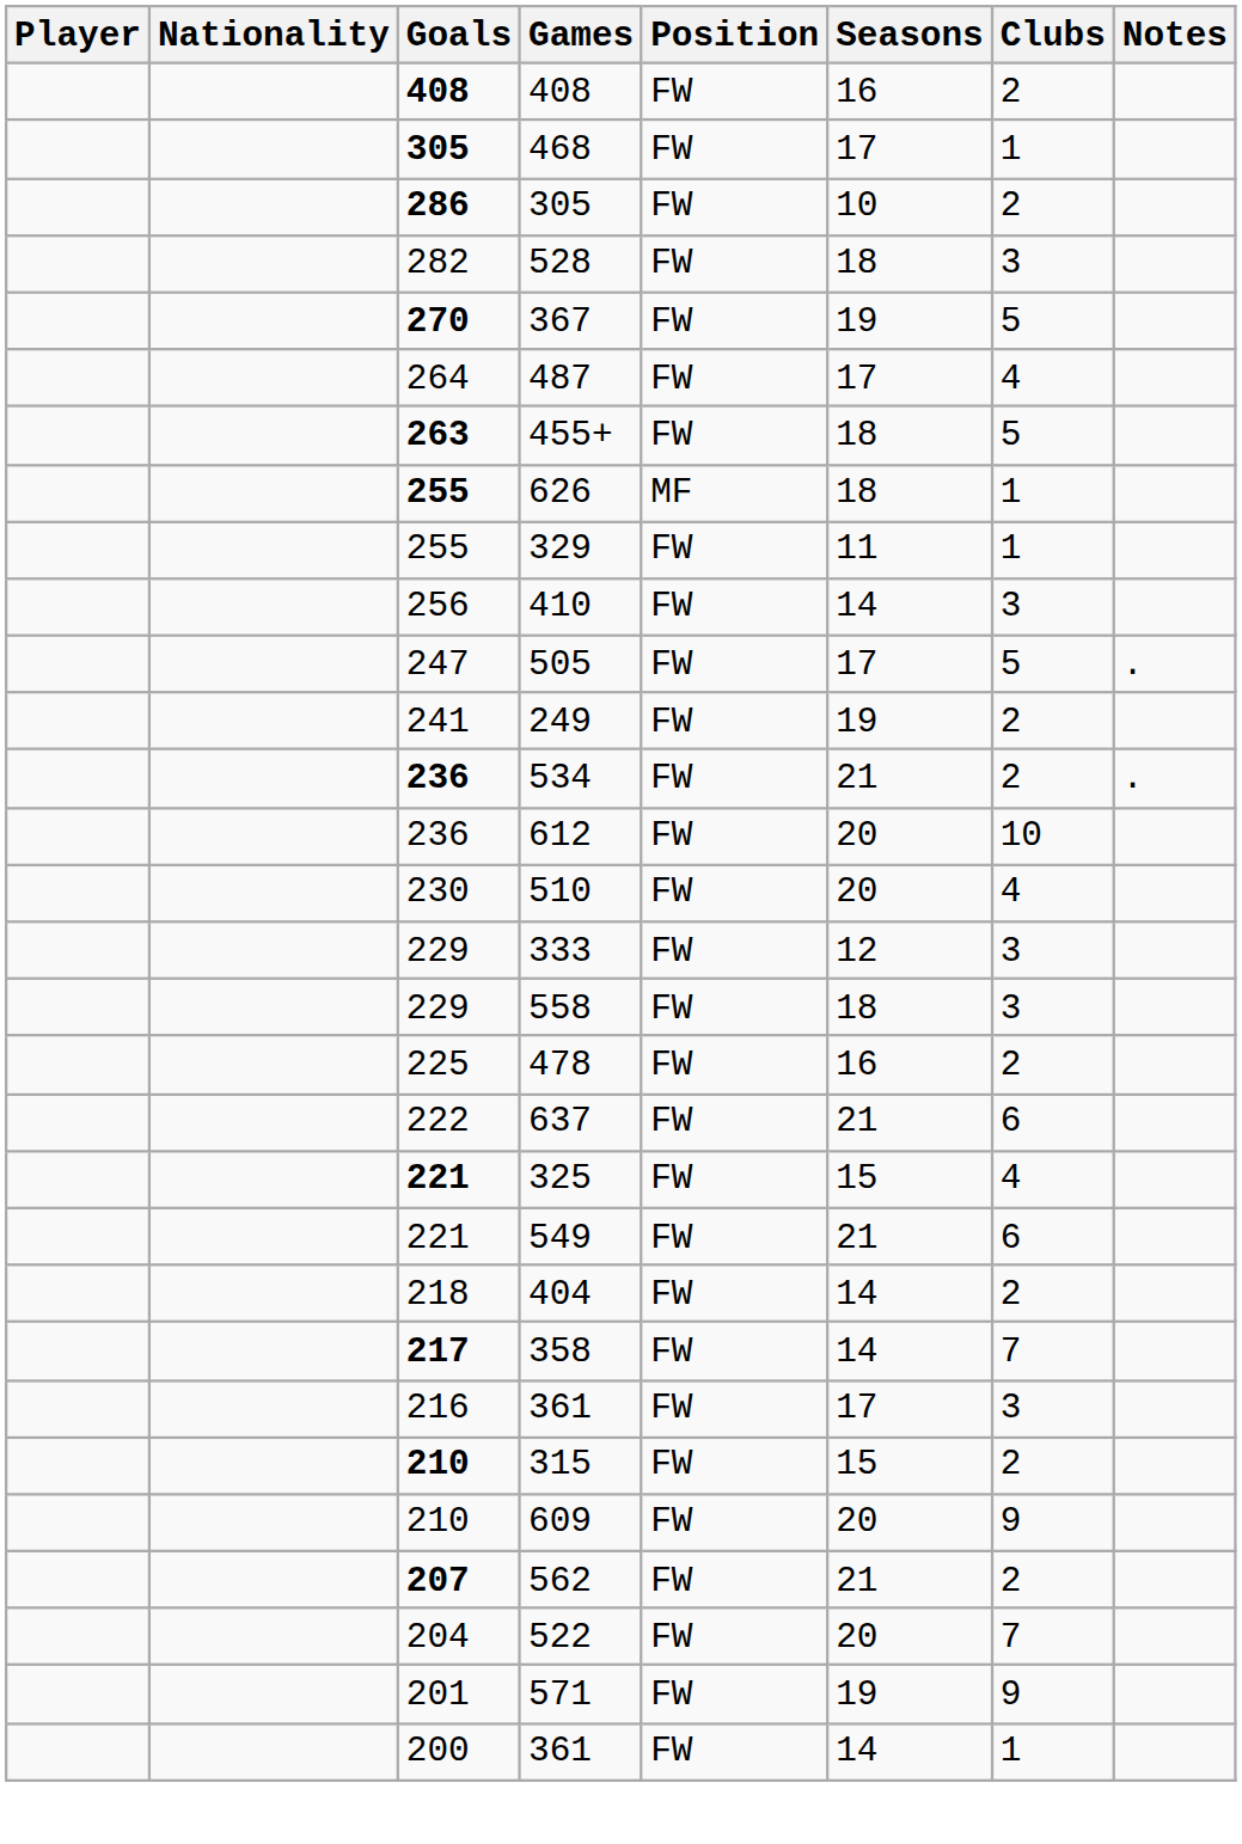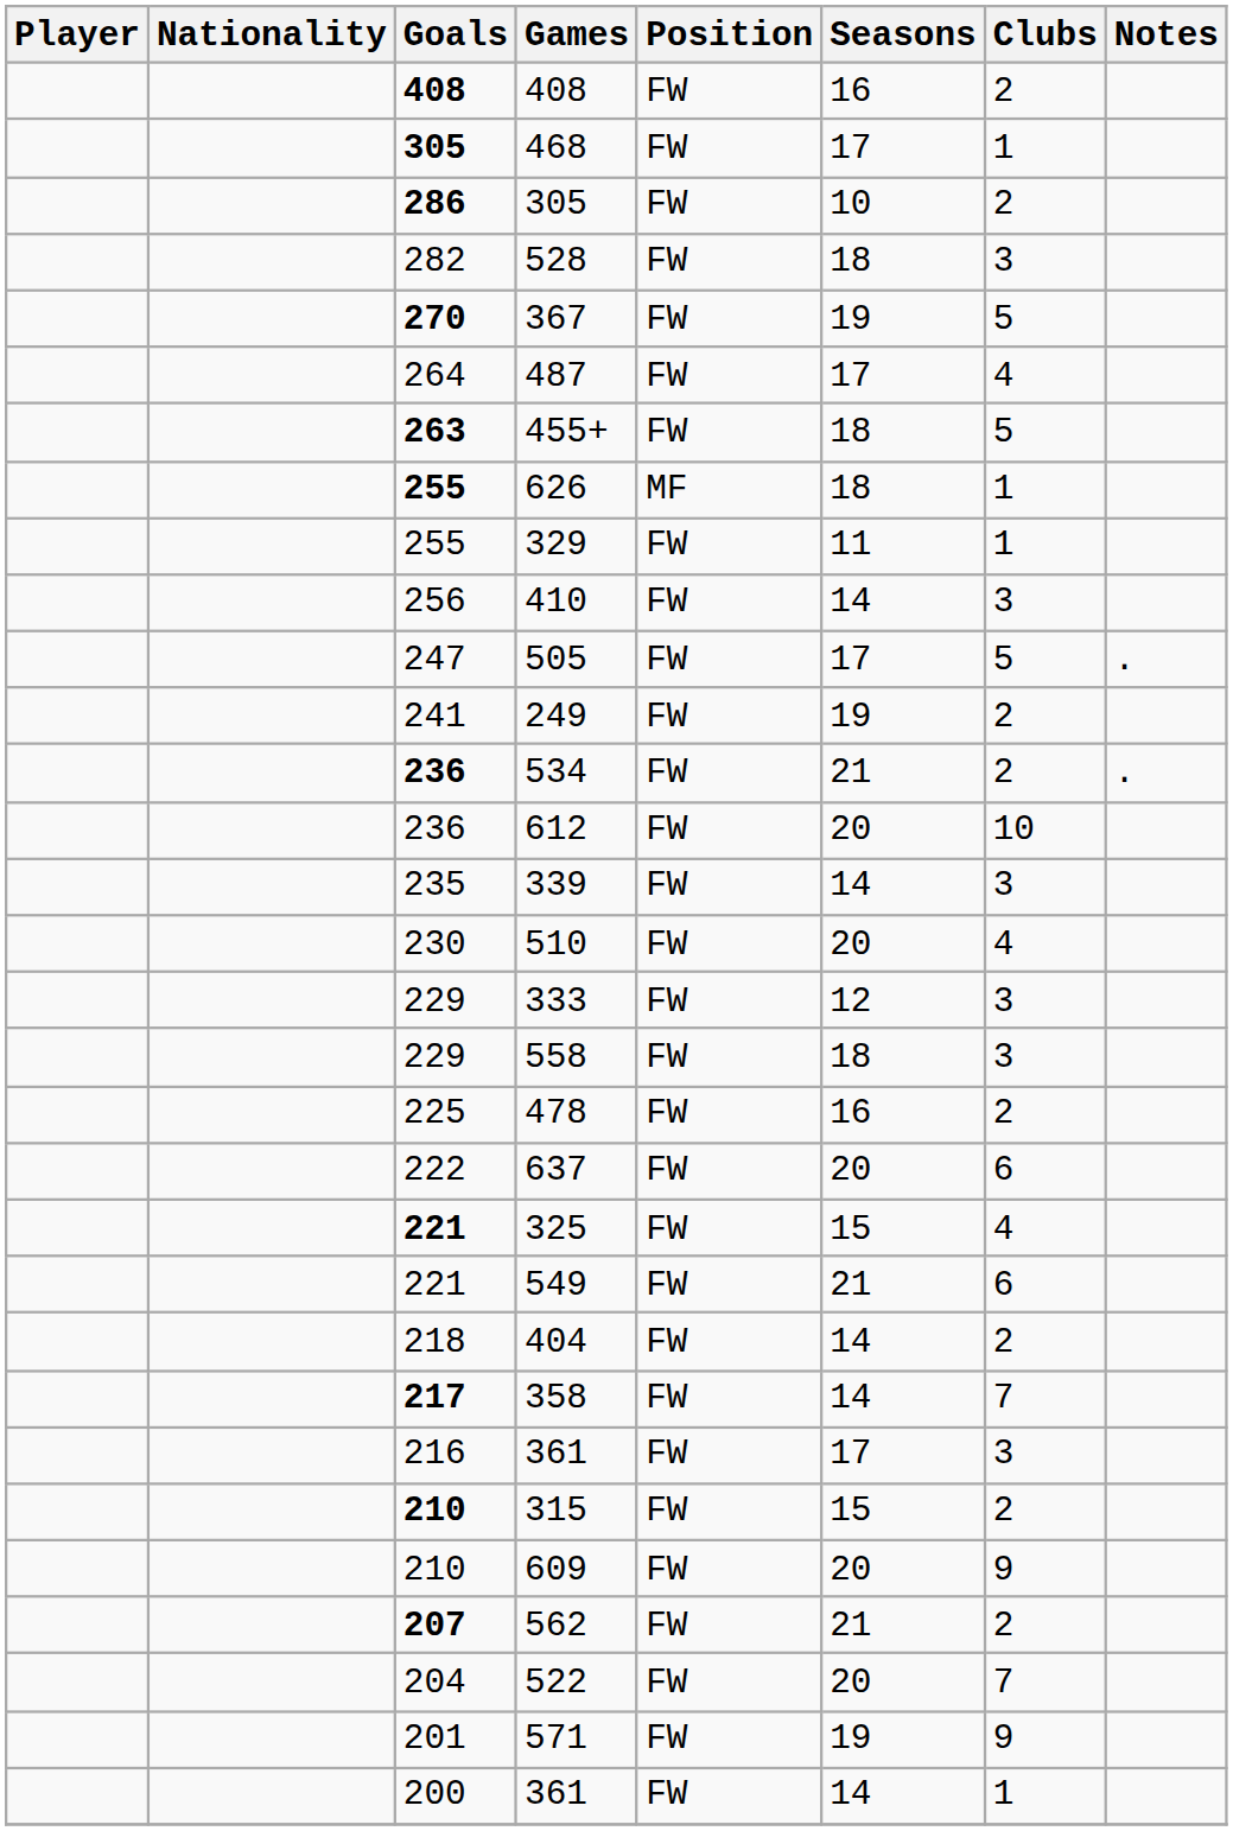 <table class="wikitable sortable">
 <tr>
 <th>Player</th>
 <th>Nationality</th>
 <th>Goals</th>
 <th>Games</th>
 <th>Position</th>
 <th>Seasons</th>
 <th>Clubs</th>
 <th class="unsortable">Notes</th>
 </tr>
 <tr>
 <td></td>
 <td></td>
 <td><strong>408</strong></td>
 <td>408</td>
 <td>FW</td>
 <td>16</td>
 <td>2</td>
 <td></td>
 </tr>
 <tr>
 <td></td>
 <td></td>
 <td><strong>305</strong></td>
 <td>468</td>
 <td>FW</td>
 <td>17</td>
 <td>1</td>
 <td></td>
 </tr>
 <tr>
 <td></td>
 <td></td>
 <td><strong>286</strong></td>
 <td>305</td>
 <td>FW</td>
 <td>10</td>
 <td>2</td>
 <td></td>
 </tr>
 <tr>
 <td></td>
 <td></td>
 <td>282</td>
 <td>528</td>
 <td>FW</td>
 <td>18</td>
 <td>3</td>
 <td></td>
 </tr>
 <tr>
 <td></td>
 <td></td>
 <td><strong>270</strong></td>
 <td>367</td>
 <td>FW</td>
 <td>19</td>
 <td>5</td>
 <td></td>
 </tr>
 <tr>
 <td></td>
 <td></td>
 <td>264</td>
 <td>487</td>
 <td>FW</td>
 <td>17</td>
 <td>4</td>
 <td></td>
 </tr>
 <tr>
 <td></td>
 <td></td>
 <td><strong>263</strong></td>
 <td>455+</td>
 <td>FW</td>
 <td>18</td>
 <td>5</td>
 <td></td>
 </tr>
 <tr>
 <td></td>
 <td></td>
 <td><strong>255</strong></td>
 <td>626</td>
 <td>MF</td>
 <td>18</td>
 <td>1</td>
 <td></td>
 </tr>
 <tr>
 <td></td>
 <td></td>
 <td>255</td>
 <td>329</td>
 <td>FW</td>
 <td>11</td>
 <td>1</td>
 <td></td>
 </tr>
 <tr>
 <td></td>
 <td></td>
 <td>256</td>
 <td>410</td>
 <td>FW</td>
 <td>14</td>
 <td>3</td>
 <td></td>
 </tr>
 <tr>
 <td></td>
 <td></td>
 <td>247</td>
 <td>505</td>
 <td>FW</td>
 <td>17</td>
 <td>5</td>
 <td>.</td>
 </tr>
 <tr>
 <td></td>
 <td></td>
 <td>241</td>
 <td>249</td>
 <td>FW</td>
 <td>19</td>
 <td>2</td>
 <td></td>
 </tr>
 <tr>
 <td></td>
 <td></td>
 <td><strong>236</strong></td>
 <td>534</td>
 <td>FW</td>
 <td>21</td>
 <td>2</td>
 <td>.</td>
 </tr>
 <tr>
 <td></td>
 <td><small></small></td>
 <td>236</td>
 <td>612</td>
 <td>FW</td>
 <td>20</td>
 <td>10</td>
 <td></td>
 </tr>
 <tr>
 <td></td>
 <td></td>
+<td>235</td>
+<td>339</td>
+<td>FW</td>
+<td>14</td>
+<td>3</td>
+<td></td>
+</tr>
+<tr>
+<td></td>
+<td></td>
 <td>230</td>
 <td>510</td>
 <td>FW</td>
 <td>20</td>
 <td>4</td>
 <td></td>
 </tr>
 <tr>
 <td></td>
 <td></td>
 <td>229</td>
 <td>333</td>
 <td>FW</td>
 <td>12</td>
 <td>3</td>
 <td></td>
 </tr>
 <tr>
 <td></td>
 <td></td>
 <td>229</td>
 <td>558</td>
 <td>FW</td>
 <td>18</td>
 <td>3</td>
 <td></td>
 </tr>
 <tr>
 <td></td>
 <td></td>
 <td>225</td>
 <td>478</td>
 <td>FW</td>
 <td>16</td>
 <td>2</td>
 <td></td>
 </tr>
 <tr>
 <td></td>
 <td></td>
 <td>222</td>
 <td>637</td>
 <td>FW</td>
-<td>21</td>
+<td>20</td>
 <td>6</td>
 <td></td>
 </tr>
 <tr>
 <td></td>
 <td></td>
 <td><strong>221</strong></td>
 <td>325</td>
 <td>FW</td>
 <td>15</td>
 <td>4</td>
 <td></td>
 </tr>
 <tr>
 <td></td>
 <td></td>
 <td>221</td>
 <td>549</td>
 <td>FW</td>
 <td>21</td>
 <td>6</td>
 <td></td>
 </tr>
 <tr>
 <td></td>
 <td></td>
 <td>218</td>
 <td>404</td>
 <td>FW</td>
 <td>14</td>
 <td>2</td>
 <td></td>
 </tr>
 <tr>
 <td></td>
 <td></td>
 <td><strong>217</strong></td>
 <td>358</td>
 <td>FW</td>
 <td>14</td>
 <td>7</td>
 <td></td>
 </tr>
 <tr>
 <td></td>
 <td></td>
 <td>216</td>
 <td>361</td>
 <td>FW</td>
 <td>17</td>
 <td>3</td>
 <td></td>
 </tr>
 <tr>
 <td></td>
 <td></td>
 <td><strong>210</strong></td>
 <td>315</td>
 <td>FW</td>
 <td>15</td>
 <td>2</td>
 <td></td>
 </tr>
 <tr>
 <td></td>
 <td></td>
 <td>210</td>
 <td>609</td>
 <td>FW</td>
 <td>20</td>
 <td>9</td>
 <td></td>
 </tr>
 <tr>
 <td></td>
 <td></td>
 <td><strong>207</strong></td>
 <td>562</td>
 <td>FW</td>
 <td>21</td>
 <td>2</td>
 <td></td>
 </tr>
 <tr>
 <td></td>
 <td><small></small></td>
 <td>204</td>
 <td>522</td>
 <td>FW</td>
 <td>20</td>
 <td>7</td>
 <td></td>
 </tr>
 <tr>
 <td></td>
 <td></td>
 <td>201</td>
 <td>571</td>
 <td>FW</td>
 <td>19</td>
 <td>9</td>
 <td></td>
 </tr>
 <tr>
 <td></td>
 <td></td>
 <td>200</td>
 <td>361</td>
 <td>FW</td>
 <td>14</td>
 <td>1</td>
 <td></td>
 </tr>
 <tr>
 </tr>
 </table>
